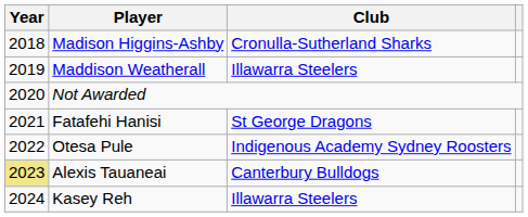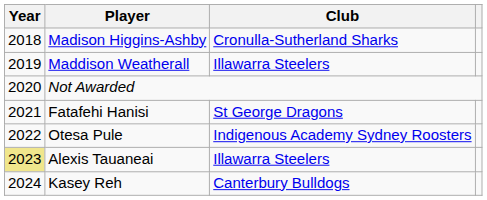 <table class="wikitable">
 <tr>
 <th>Year</th>
 <th>Player</th>
 <th>Club</th>
 <th></th>
 </tr>
 <tr>
 <td>2018</td>
 <td><a href='#'>Madison Higgins-Ashby</a></td>
 <td> <a href='#'>Cronulla-Sutherland Sharks</a></td>
 <td></td>
 </tr>
 <tr>
 <td>2019</td>
 <td><a href='#'>Maddison Weatherall</a></td>
 <td> <a href='#'>Illawarra Steelers</a></td>
 <td></td>
 </tr>
 <tr>
 <td>2020</td>
 <td colspan=3><em>Not Awarded</em></td>
 </tr>
 <tr>
 <td>2021</td>
 <td>Fatafehi Hanisi</td>
 <td> <a href='#'>St George Dragons</a></td>
 <td></td>
 </tr>
 <tr>
 <td>2022</td>
 <td>Otesa Pule</td>
 <td> <a href='#'>Indigenous Academy Sydney Roosters</a></td>
 <td></td>
 </tr>
 <tr>
 <td style="background: khaki;">2023</td>
 <td>Alexis Tauaneai</td>
-<td> <a href='#'>Canterbury Bulldogs</a></td>
+<td> <a href='#'>Illawarra Steelers</a></td>
 <td></td>
 </tr>
 <tr>
 <td>2024</td>
 <td>Kasey Reh</td>
-<td> <a href='#'>Illawarra Steelers</a></td>
+<td> <a href='#'>Canterbury Bulldogs</a></td>
 <td></td>
 </tr>
 </table>
